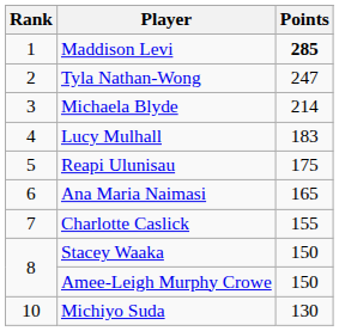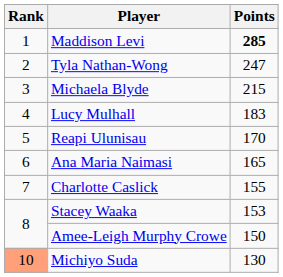 <table class="wikitable sortable" style="text-align:center; margin-bottom:0;">
 <tr>
 </tr>
 <tr>
 <th>Rank</th>
 <th>Player</th>
 <th>Points</th>
 </tr>
 <tr>
 <td>1</td>
 <td align=left> <a href='#'>Maddison Levi</a></td>
 <td><strong>285</strong></td>
 </tr>
 <tr>
 <td>2</td>
 <td align=left> <a href='#'>Tyla Nathan-Wong</a></td>
 <td>247</td>
 </tr>
 <tr>
 <td>3</td>
 <td align=left> <a href='#'>Michaela Blyde</a></td>
-<td>214</td>
+<td>215</td>
 </tr>
 <tr>
 <td>4</td>
 <td align=left> <a href='#'>Lucy Mulhall</a></td>
 <td>183</td>
 </tr>
 <tr>
 <td>5</td>
 <td align=left> <a href='#'>Reapi Ulunisau</a></td>
-<td>175</td>
+<td>170</td>
 </tr>
 <tr>
 <td>6</td>
 <td align=left> <a href='#'>Ana Maria Naimasi</a></td>
 <td>165</td>
 </tr>
 <tr>
 <td>7</td>
 <td align=left> <a href='#'>Charlotte Caslick</a></td>
 <td>155</td>
 </tr>
 <tr>
 <td rowspan=2>8</td>
 <td align=left> <a href='#'>Stacey Waaka</a></td>
-<td>150</td>
+<td>153</td>
 </tr>
 <tr>
 <td align=left> <a href='#'>Amee-Leigh Murphy Crowe</a></td>
 <td>150</td>
 </tr>
 <tr>
-<td>10</td>
+<td style="background: lightsalmon;">10</td>
 <td align=left> <a href='#'>Michiyo Suda</a></td>
 <td>130</td>
 </tr>
 </table>
